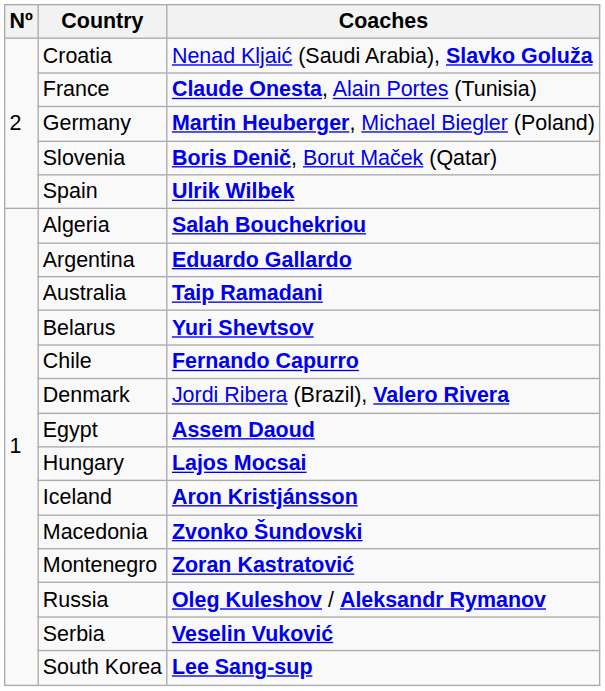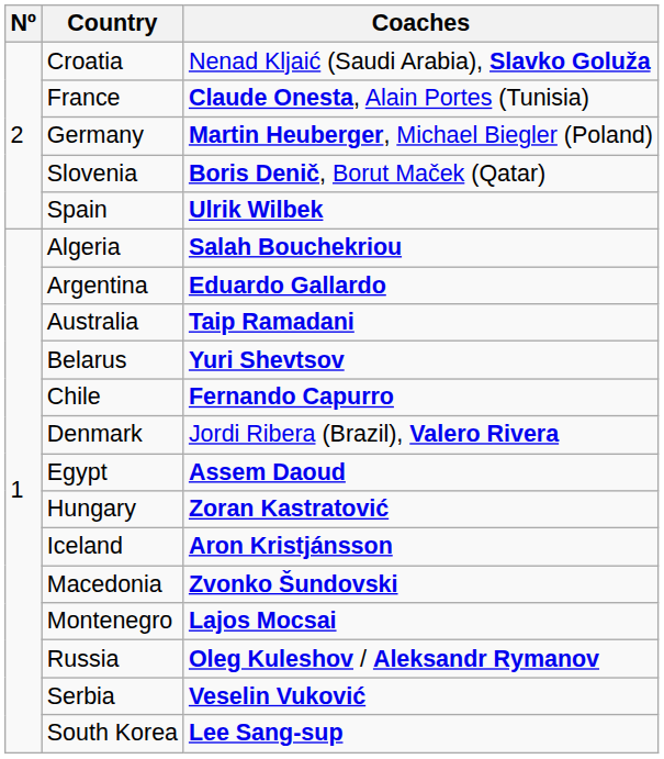 <table class="wikitable">
 <tr>
 <th>Nº</th>
 <th>Country</th>
 <th>Coaches</th>
 </tr>
 <tr>
 <td rowspan=5>2</td>
 <td> Croatia</td>
 <td><a href='#'>Nenad Kljaić</a> (Saudi Arabia), <strong><a href='#'>Slavko Goluža</a></strong></td>
 </tr>
 <tr>
 <td> France</td>
 <td><strong><a href='#'>Claude Onesta</a></strong>, <a href='#'>Alain Portes</a> (Tunisia)</td>
 </tr>
 <tr>
 <td> Germany</td>
 <td><strong><a href='#'>Martin Heuberger</a></strong>, <a href='#'>Michael Biegler</a> (Poland)</td>
 </tr>
 <tr>
 <td> Slovenia</td>
 <td><strong><a href='#'>Boris Denič</a></strong>, <a href='#'>Borut Maček</a> (Qatar)</td>
 </tr>
 <tr>
 <td> Spain</td>
 <td><strong><a href='#'>Ulrik Wilbek</a></strong></td>
 </tr>
 <tr>
 <td rowspan=14>1</td>
 <td> Algeria</td>
 <td><strong><a href='#'>Salah Bouchekriou</a></strong></td>
 </tr>
 <tr>
 <td> Argentina</td>
 <td><strong><a href='#'>Eduardo Gallardo</a></strong></td>
 </tr>
 <tr>
 <td> Australia</td>
 <td><strong><a href='#'>Taip Ramadani</a></strong></td>
 </tr>
 <tr>
 <td> Belarus</td>
 <td><strong><a href='#'>Yuri Shevtsov</a></strong></td>
 </tr>
 <tr>
 <td> Chile</td>
 <td><strong><a href='#'>Fernando Capurro</a></strong></td>
 </tr>
 <tr>
 <td> Denmark</td>
 <td><a href='#'>Jordi Ribera</a> (Brazil), <strong><a href='#'>Valero Rivera</a></strong></td>
 </tr>
 <tr>
 <td> Egypt</td>
 <td><strong><a href='#'>Assem Daoud</a></strong></td>
 </tr>
 <tr>
 <td> Hungary</td>
-<td><strong><a href='#'>Lajos Mocsai</a></strong></td>
+<td><strong><a href='#'>Zoran Kastratović</a></strong></td>
 </tr>
 <tr>
 <td> Iceland</td>
 <td><strong><a href='#'>Aron Kristjánsson</a></strong></td>
 </tr>
 <tr>
 <td> Macedonia</td>
 <td><strong><a href='#'>Zvonko Šundovski</a></strong></td>
 </tr>
 <tr>
 <td> Montenegro</td>
-<td><strong><a href='#'>Zoran Kastratović</a></strong></td>
+<td><strong><a href='#'>Lajos Mocsai</a></strong></td>
 </tr>
 <tr>
 <td> Russia</td>
 <td><strong><a href='#'>Oleg Kuleshov</a></strong> / <strong><a href='#'>Aleksandr Rymanov</a></strong></td>
 </tr>
 <tr>
 <td> Serbia</td>
 <td><strong><a href='#'>Veselin Vuković</a></strong></td>
 </tr>
 <tr>
 <td> South Korea</td>
 <td><strong><a href='#'>Lee Sang-sup</a></strong></td>
 </tr>
 </table>
